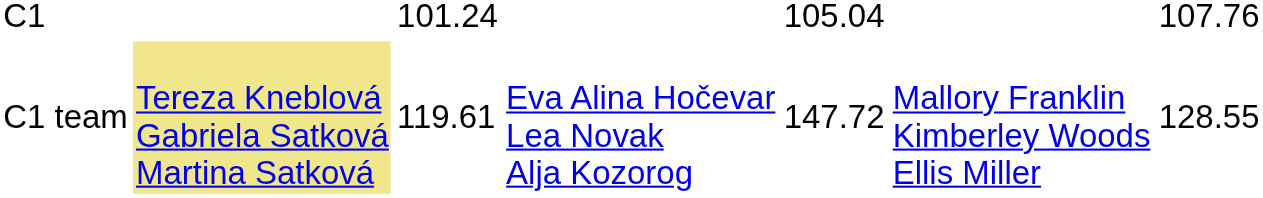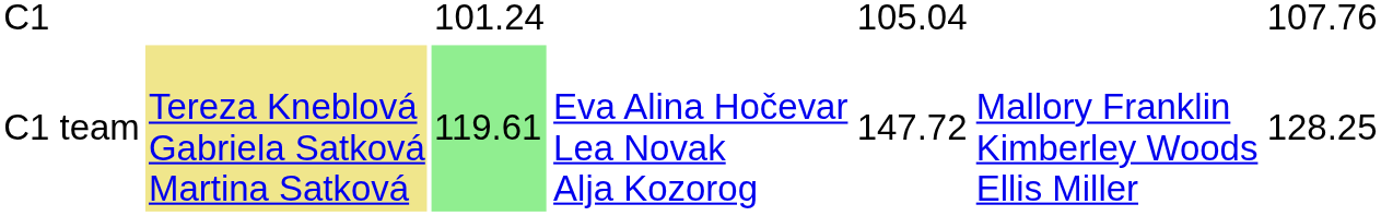 <table>
 <tr>
 <td>C1</td>
 <td></td>
 <td>101.24</td>
 <td></td>
 <td>105.04</td>
 <td></td>
 <td>107.76</td>
 </tr>
 <tr>
 <td>C1 team</td>
 <td style="background: khaki;"><br><a href='#'>Tereza Kneblová</a><br><a href='#'>Gabriela Satková</a><br><a href='#'>Martina Satková</a></td>
-<td>119.61</td>
+<td style="background: lightgreen;">119.61</td>
 <td><br><a href='#'>Eva Alina Hočevar</a><br><a href='#'>Lea Novak</a><br><a href='#'>Alja Kozorog</a></td>
 <td>147.72</td>
 <td><br><a href='#'>Mallory Franklin</a><br><a href='#'>Kimberley Woods</a><br><a href='#'>Ellis Miller</a></td>
-<td>128.55</td>
+<td>128.25</td>
 </tr>
 </table>
